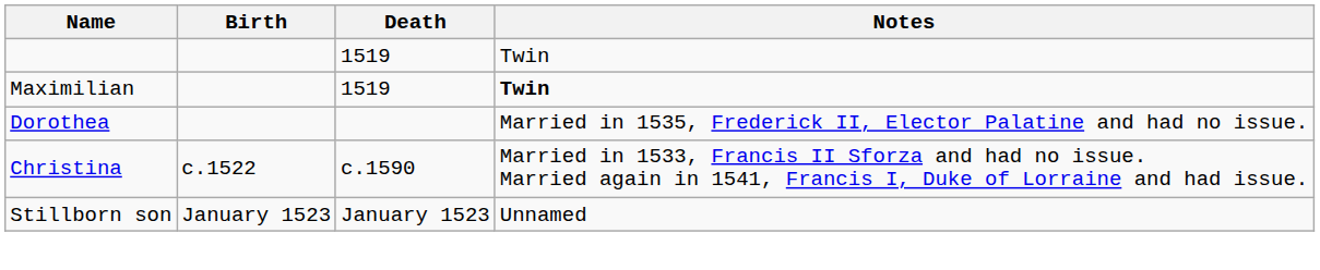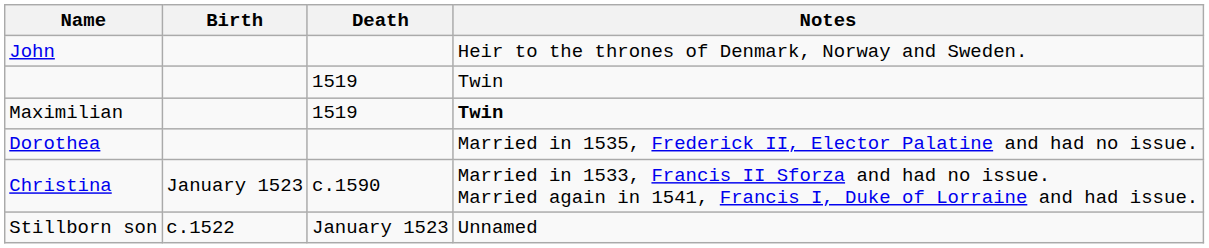 <table class="wikitable">
 <tr>
 <th>Name</th>
 <th>Birth</th>
 <th>Death</th>
 <th>Notes</th>
+</tr>
+<tr>
+<td><a href='#'>John</a></td>
+<td></td>
+<td></td>
+<td>Heir to the thrones of Denmark, Norway and Sweden.</td>
 </tr>
 <tr>
 <td></td>
 <td></td>
 <td>1519</td>
 <td>Twin</td>
 </tr>
 <tr>
 <td>Maximilian</td>
 <td></td>
 <td>1519</td>
 <td><strong>Twin</strong></td>
 </tr>
 <tr>
 <td><a href='#'>Dorothea</a></td>
 <td></td>
 <td></td>
 <td>Married in 1535, <a href='#'>Frederick II, Elector Palatine</a> and had no issue.</td>
 </tr>
 <tr>
 <td><a href='#'>Christina</a></td>
-<td>c.1522</td>
+<td>January 1523</td>
 <td>c.1590</td>
 <td>Married in 1533, <a href='#'>Francis II Sforza</a> and had no issue.<br>Married again in 1541, <a href='#'>Francis I, Duke of Lorraine</a> and had issue.</td>
 </tr>
 <tr>
 <td>Stillborn son</td>
-<td>January 1523</td>
+<td>c.1522</td>
 <td>January 1523</td>
 <td>Unnamed</td>
 </tr>
 </table>
